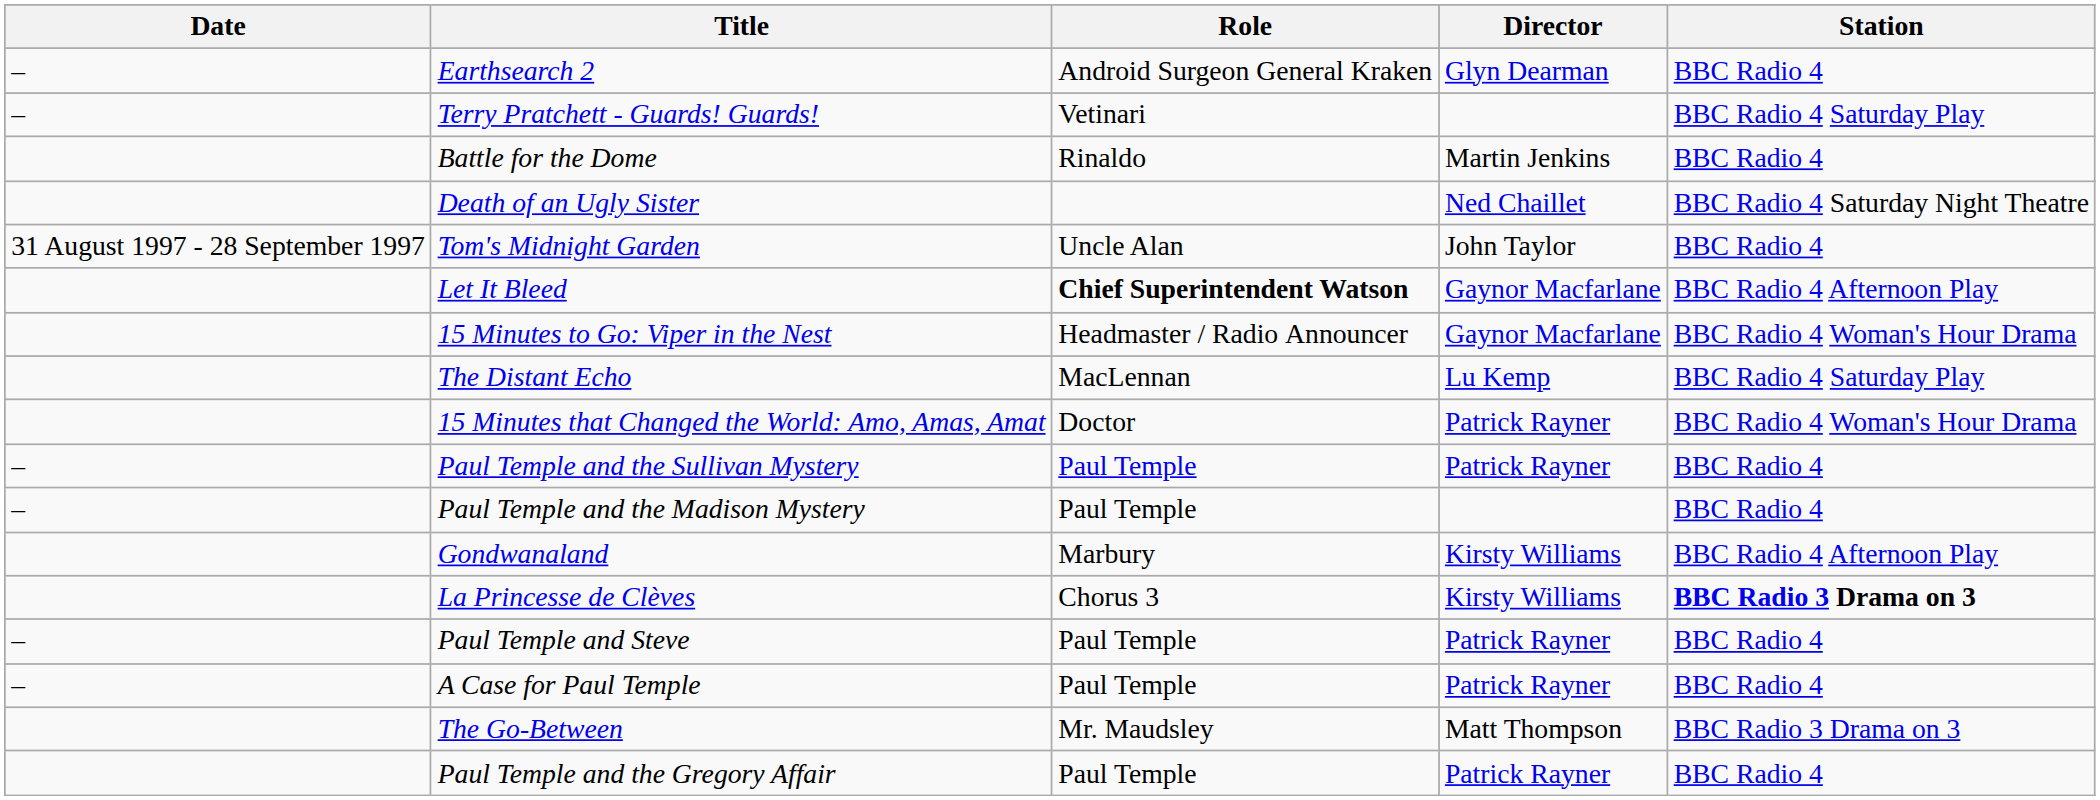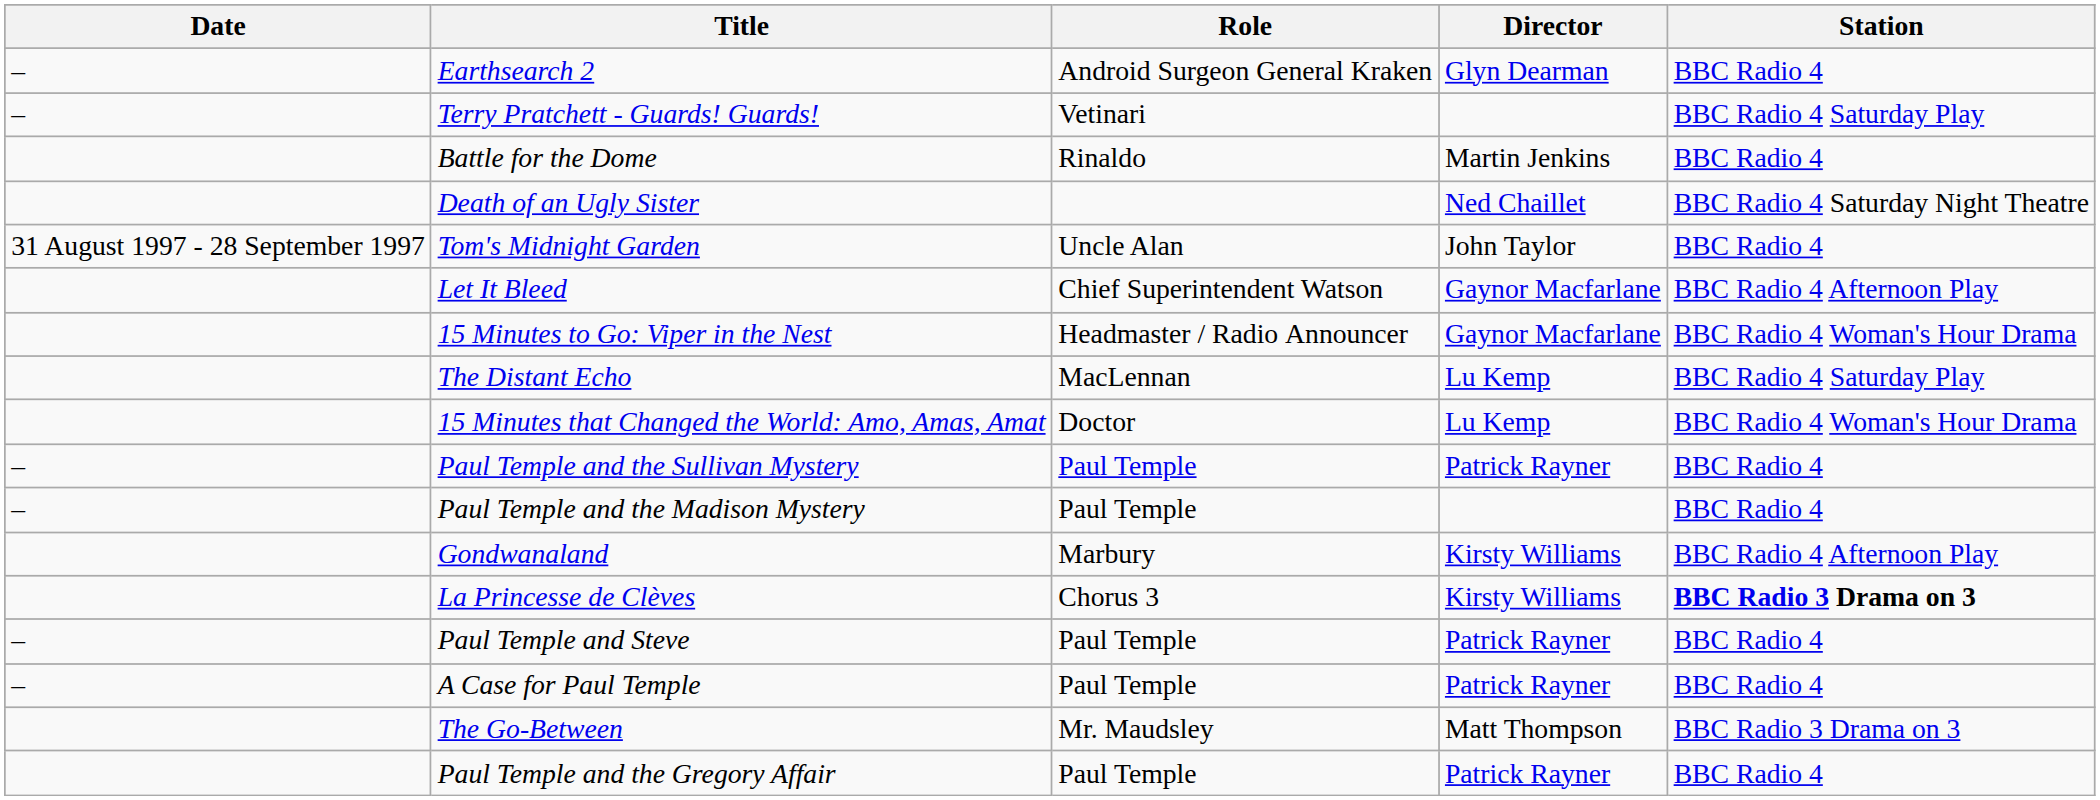 <table class="wikitable sortable">
 <tr>
 <th>Date</th>
 <th>Title</th>
 <th>Role</th>
 <th>Director</th>
 <th>Station</th>
 </tr>
 <tr>
 <td> – </td>
 <td><em><a href='#'>Earthsearch 2</a></em></td>
 <td>Android Surgeon General Kraken</td>
 <td><a href='#'>Glyn Dearman</a></td>
 <td><a href='#'>BBC Radio 4</a></td>
 </tr>
 <tr>
 <td> – </td>
 <td><em><a href='#'>Terry Pratchett - Guards! Guards!</a></em></td>
 <td>Vetinari</td>
 <td></td>
 <td><a href='#'>BBC Radio 4</a> <a href='#'>Saturday Play</a></td>
 </tr>
 <tr>
 <td></td>
 <td><em>Battle for the Dome</em></td>
 <td>Rinaldo</td>
 <td>Martin Jenkins</td>
 <td><a href='#'>BBC Radio 4</a></td>
 </tr>
 <tr>
 <td></td>
 <td><em><a href='#'>Death of an Ugly Sister</a></em></td>
 <td></td>
 <td><a href='#'>Ned Chaillet</a></td>
 <td><a href='#'>BBC Radio 4</a> Saturday Night Theatre</td>
 </tr>
 <tr>
 <td>31 August 1997 - 28 September 1997</td>
 <td><em><a href='#'>Tom's Midnight Garden</a></em></td>
 <td>Uncle Alan</td>
 <td>John Taylor</td>
 <td><a href='#'>BBC Radio 4</a></td>
 </tr>
 <tr>
 <td></td>
 <td><em><a href='#'>Let It Bleed</a></em> </td>
-<td><strong>Chief Superintendent Watson</strong></td>
+<td>Chief Superintendent Watson</td>
 <td><a href='#'>Gaynor Macfarlane</a></td>
 <td><a href='#'>BBC Radio 4</a> <a href='#'>Afternoon Play</a></td>
 </tr>
 <tr>
 <td></td>
 <td><em><a href='#'>15 Minutes to Go: Viper in the Nest</a></em></td>
 <td>Headmaster / Radio Announcer</td>
 <td><a href='#'>Gaynor Macfarlane</a></td>
 <td><a href='#'>BBC Radio 4</a> <a href='#'>Woman's Hour Drama</a></td>
 </tr>
 <tr>
 <td></td>
 <td><em><a href='#'>The Distant Echo</a></em></td>
 <td>MacLennan</td>
 <td><a href='#'>Lu Kemp</a></td>
 <td><a href='#'>BBC Radio 4</a> <a href='#'>Saturday Play</a></td>
 </tr>
 <tr>
 <td></td>
 <td><em><a href='#'>15 Minutes that Changed the World: Amo, Amas, Amat</a></em></td>
 <td>Doctor</td>
-<td><a href='#'>Patrick Rayner</a></td>
+<td><a href='#'>Lu Kemp</a></td>
 <td><a href='#'>BBC Radio 4</a> <a href='#'>Woman's Hour Drama</a></td>
 </tr>
 <tr>
 <td> – </td>
 <td><em><a href='#'>Paul Temple and the Sullivan Mystery</a> </em></td>
 <td><a href='#'>Paul Temple</a></td>
 <td><a href='#'>Patrick Rayner</a></td>
 <td><a href='#'>BBC Radio 4</a></td>
 </tr>
 <tr }>
 <td> – </td>
 <td><em>Paul Temple and the Madison Mystery</em></td>
 <td>Paul Temple</td>
 <td></td>
 <td><a href='#'>BBC Radio 4</a></td>
 </tr>
 <tr>
 <td></td>
 <td><em><a href='#'>Gondwanaland</a></em></td>
 <td>Marbury</td>
 <td><a href='#'>Kirsty Williams</a></td>
 <td><a href='#'>BBC Radio 4</a> <a href='#'>Afternoon Play</a></td>
 </tr>
 <tr>
 <td></td>
 <td><em><a href='#'>La Princesse de Clèves</a></em></td>
 <td>Chorus 3</td>
 <td><a href='#'>Kirsty Williams</a></td>
 <td><strong><a href='#'>BBC Radio 3</a> Drama on 3</strong></td>
 </tr>
 <tr>
 <td> – </td>
 <td><em>Paul Temple and Steve</em></td>
 <td>Paul Temple</td>
 <td><a href='#'>Patrick Rayner</a></td>
 <td><a href='#'>BBC Radio 4</a></td>
 </tr>
 <tr>
 <td> – </td>
 <td><em>A Case for Paul Temple</em></td>
 <td>Paul Temple</td>
 <td><a href='#'>Patrick Rayner</a></td>
 <td><a href='#'>BBC Radio 4</a></td>
 </tr>
 <tr>
 <td></td>
 <td><em><a href='#'>The Go-Between</a></em></td>
 <td>Mr. Maudsley</td>
 <td>Matt Thompson</td>
 <td><a href='#'>BBC Radio 3 Drama on 3</a></td>
 </tr>
 <tr>
 <td></td>
 <td><em>Paul Temple and the Gregory Affair</em></td>
 <td>Paul Temple</td>
 <td><a href='#'>Patrick Rayner</a></td>
 <td><a href='#'>BBC Radio 4</a></td>
 </tr>
 </table>
